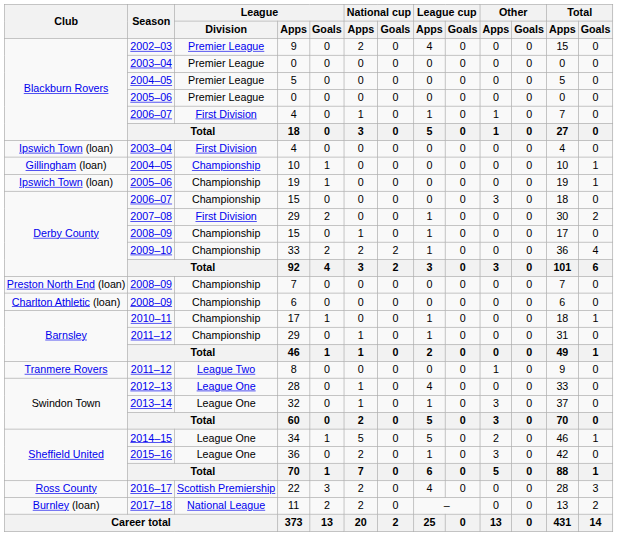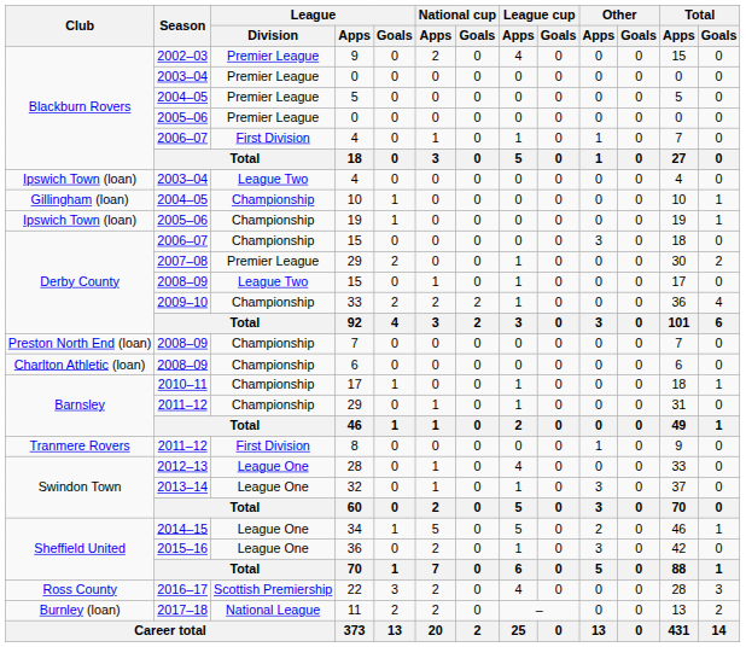 <table class="wikitable" style="text-align: center">
 <tr>
 <th rowspan="2">Club</th>
 <th rowspan="2">Season</th>
 <th colspan="3">League</th>
 <th colspan="2">National cup</th>
 <th colspan="2">League cup</th>
 <th colspan="2">Other</th>
 <th colspan="2">Total</th>
 </tr>
 <tr>
 <th>Division</th>
 <th>Apps</th>
 <th>Goals</th>
 <th>Apps</th>
 <th>Goals</th>
 <th>Apps</th>
 <th>Goals</th>
 <th>Apps</th>
 <th>Goals</th>
 <th>Apps</th>
 <th>Goals</th>
 </tr>
 <tr>
 <td rowspan="6"><a href='#'>Blackburn Rovers</a></td>
 <td><a href='#'>2002–03</a></td>
 <td><a href='#'>Premier League</a></td>
 <td>9</td>
 <td>0</td>
 <td>2</td>
 <td>0</td>
 <td>4</td>
 <td>0</td>
 <td>0</td>
 <td>0</td>
 <td>15</td>
 <td>0</td>
 </tr>
 <tr>
 <td><a href='#'>2003–04</a></td>
 <td>Premier League</td>
 <td>0</td>
 <td>0</td>
 <td>0</td>
 <td>0</td>
 <td>0</td>
 <td>0</td>
 <td>0</td>
 <td>0</td>
 <td>0</td>
 <td>0</td>
 </tr>
 <tr>
 <td><a href='#'>2004–05</a></td>
 <td>Premier League</td>
 <td>5</td>
 <td>0</td>
 <td>0</td>
 <td>0</td>
 <td>0</td>
 <td>0</td>
 <td>0</td>
 <td>0</td>
 <td>5</td>
 <td>0</td>
 </tr>
 <tr>
 <td><a href='#'>2005–06</a></td>
 <td>Premier League</td>
 <td>0</td>
 <td>0</td>
 <td>0</td>
 <td>0</td>
 <td>0</td>
 <td>0</td>
 <td>0</td>
 <td>0</td>
 <td>0</td>
 <td>0</td>
 </tr>
 <tr>
 <td><a href='#'>2006–07</a></td>
 <td><a href='#'>First Division</a></td>
 <td>4</td>
 <td>0</td>
 <td>1</td>
 <td>0</td>
 <td>1</td>
 <td>0</td>
 <td>1</td>
 <td>0</td>
 <td>7</td>
 <td>0</td>
 </tr>
 <tr>
 <th colspan="2">Total</th>
 <th>18</th>
 <th>0</th>
 <th>3</th>
 <th>0</th>
 <th>5</th>
 <th>0</th>
 <th>1</th>
 <th>0</th>
 <th>27</th>
 <th>0</th>
 </tr>
 <tr>
 <td><a href='#'>Ipswich Town</a> (loan)</td>
 <td><a href='#'>2003–04</a></td>
-<td><a href='#'>First Division</a></td>
+<td><a href='#'>League Two</a></td>
 <td>4</td>
 <td>0</td>
 <td>0</td>
 <td>0</td>
 <td>0</td>
 <td>0</td>
 <td>0</td>
 <td>0</td>
 <td>4</td>
 <td>0</td>
 </tr>
 <tr>
 <td><a href='#'>Gillingham</a> (loan)</td>
 <td><a href='#'>2004–05</a></td>
 <td><a href='#'>Championship</a></td>
 <td>10</td>
 <td>1</td>
 <td>0</td>
 <td>0</td>
 <td>0</td>
 <td>0</td>
 <td>0</td>
 <td>0</td>
 <td>10</td>
 <td>1</td>
 </tr>
 <tr>
 <td><a href='#'>Ipswich Town</a> (loan)</td>
 <td><a href='#'>2005–06</a></td>
 <td>Championship</td>
 <td>19</td>
 <td>1</td>
 <td>0</td>
 <td>0</td>
 <td>0</td>
 <td>0</td>
 <td>0</td>
 <td>0</td>
 <td>19</td>
 <td>1</td>
 </tr>
 <tr>
 <td rowspan="5"><a href='#'>Derby County</a></td>
 <td><a href='#'>2006–07</a></td>
 <td>Championship</td>
 <td>15</td>
 <td>0</td>
 <td>0</td>
 <td>0</td>
 <td>0</td>
 <td>0</td>
 <td>3</td>
 <td>0</td>
 <td>18</td>
 <td>0</td>
 </tr>
 <tr>
 <td><a href='#'>2007–08</a></td>
-<td><a href='#'>First Division</a></td>
+<td>Premier League</td>
 <td>29</td>
 <td>2</td>
 <td>0</td>
 <td>0</td>
 <td>1</td>
 <td>0</td>
 <td>0</td>
 <td>0</td>
 <td>30</td>
 <td>2</td>
 </tr>
 <tr>
 <td><a href='#'>2008–09</a></td>
-<td>Championship</td>
+<td><a href='#'>League Two</a></td>
 <td>15</td>
 <td>0</td>
 <td>1</td>
 <td>0</td>
 <td>1</td>
 <td>0</td>
 <td>0</td>
 <td>0</td>
 <td>17</td>
 <td>0</td>
 </tr>
 <tr>
 <td><a href='#'>2009–10</a></td>
 <td>Championship</td>
 <td>33</td>
 <td>2</td>
 <td>2</td>
 <td>2</td>
 <td>1</td>
 <td>0</td>
 <td>0</td>
 <td>0</td>
 <td>36</td>
 <td>4</td>
 </tr>
 <tr>
 <th colspan="2">Total</th>
 <th>92</th>
 <th>4</th>
 <th>3</th>
 <th>2</th>
 <th>3</th>
 <th>0</th>
 <th>3</th>
 <th>0</th>
 <th>101</th>
 <th>6</th>
 </tr>
 <tr>
 <td><a href='#'>Preston North End</a> (loan)</td>
 <td><a href='#'>2008–09</a></td>
 <td>Championship</td>
 <td>7</td>
 <td>0</td>
 <td>0</td>
 <td>0</td>
 <td>0</td>
 <td>0</td>
 <td>0</td>
 <td>0</td>
 <td>7</td>
 <td>0</td>
 </tr>
 <tr>
 <td><a href='#'>Charlton Athletic</a> (loan)</td>
 <td><a href='#'>2008–09</a></td>
 <td>Championship</td>
 <td>6</td>
 <td>0</td>
 <td>0</td>
 <td>0</td>
 <td>0</td>
 <td>0</td>
 <td>0</td>
 <td>0</td>
 <td>6</td>
 <td>0</td>
 </tr>
 <tr>
 <td rowspan="3"><a href='#'>Barnsley</a></td>
 <td><a href='#'>2010–11</a></td>
 <td>Championship</td>
 <td>17</td>
 <td>1</td>
 <td>0</td>
 <td>0</td>
 <td>1</td>
 <td>0</td>
 <td>0</td>
 <td>0</td>
 <td>18</td>
 <td>1</td>
 </tr>
 <tr>
 <td><a href='#'>2011–12</a></td>
 <td>Championship</td>
 <td>29</td>
 <td>0</td>
 <td>1</td>
 <td>0</td>
 <td>1</td>
 <td>0</td>
 <td>0</td>
 <td>0</td>
 <td>31</td>
 <td>0</td>
 </tr>
 <tr>
 <th colspan="2">Total</th>
 <th>46</th>
 <th>1</th>
 <th>1</th>
 <th>0</th>
 <th>2</th>
 <th>0</th>
 <th>0</th>
 <th>0</th>
 <th>49</th>
 <th>1</th>
 </tr>
 <tr>
 <td><a href='#'>Tranmere Rovers</a></td>
 <td><a href='#'>2011–12</a></td>
-<td><a href='#'>League Two</a></td>
+<td><a href='#'>First Division</a></td>
 <td>8</td>
 <td>0</td>
 <td>0</td>
 <td>0</td>
 <td>0</td>
 <td>0</td>
 <td>1</td>
 <td>0</td>
 <td>9</td>
 <td>0</td>
 </tr>
 <tr>
 <td rowspan="3">Swindon Town</td>
 <td><a href='#'>2012–13</a></td>
 <td><a href='#'>League One</a></td>
 <td>28</td>
 <td>0</td>
 <td>1</td>
 <td>0</td>
 <td>4</td>
 <td>0</td>
 <td>0</td>
 <td>0</td>
 <td>33</td>
 <td>0</td>
 </tr>
 <tr>
 <td><a href='#'>2013–14</a></td>
 <td>League One</td>
 <td>32</td>
 <td>0</td>
 <td>1</td>
 <td>0</td>
 <td>1</td>
 <td>0</td>
 <td>3</td>
 <td>0</td>
 <td>37</td>
 <td>0</td>
 </tr>
 <tr>
 <th colspan="2">Total</th>
 <th>60</th>
 <th>0</th>
 <th>2</th>
 <th>0</th>
 <th>5</th>
 <th>0</th>
 <th>3</th>
 <th>0</th>
 <th>70</th>
 <th>0</th>
 </tr>
 <tr>
 <td rowspan="3"><a href='#'>Sheffield United</a></td>
 <td><a href='#'>2014–15</a></td>
 <td>League One</td>
 <td>34</td>
 <td>1</td>
 <td>5</td>
 <td>0</td>
 <td>5</td>
 <td>0</td>
 <td>2</td>
 <td>0</td>
 <td>46</td>
 <td>1</td>
 </tr>
 <tr>
 <td><a href='#'>2015–16</a></td>
 <td>League One</td>
 <td>36</td>
 <td>0</td>
 <td>2</td>
 <td>0</td>
 <td>1</td>
 <td>0</td>
 <td>3</td>
 <td>0</td>
 <td>42</td>
 <td>0</td>
 </tr>
 <tr>
 <th colspan="2">Total</th>
 <th>70</th>
 <th>1</th>
 <th>7</th>
 <th>0</th>
 <th>6</th>
 <th>0</th>
 <th>5</th>
 <th>0</th>
 <th>88</th>
 <th>1</th>
 </tr>
 <tr>
 <td><a href='#'>Ross County</a></td>
 <td><a href='#'>2016–17</a></td>
 <td><a href='#'>Scottish Premiership</a></td>
 <td>22</td>
 <td>3</td>
 <td>2</td>
 <td>0</td>
 <td>4</td>
 <td>0</td>
 <td>0</td>
 <td>0</td>
 <td>28</td>
 <td>3</td>
 </tr>
 <tr>
 <td><a href='#'>Burnley</a> (loan)</td>
 <td><a href='#'>2017–18</a></td>
 <td><a href='#'>National League</a></td>
 <td>11</td>
 <td>2</td>
 <td>2</td>
 <td>0</td>
 <td colspan="2">–</td>
 <td>0</td>
 <td>0</td>
 <td>13</td>
 <td>2</td>
 </tr>
 <tr>
 <th colspan="3">Career total</th>
 <th>373</th>
 <th>13</th>
 <th>20</th>
 <th>2</th>
 <th>25</th>
 <th>0</th>
 <th>13</th>
 <th>0</th>
 <th>431</th>
 <th>14</th>
 </tr>
 </table>
